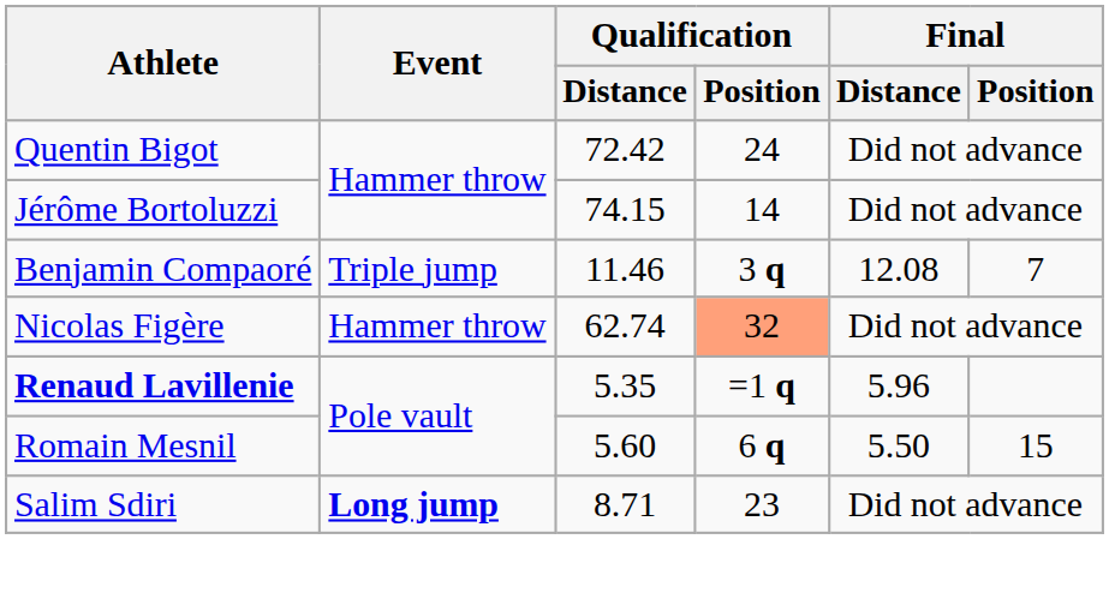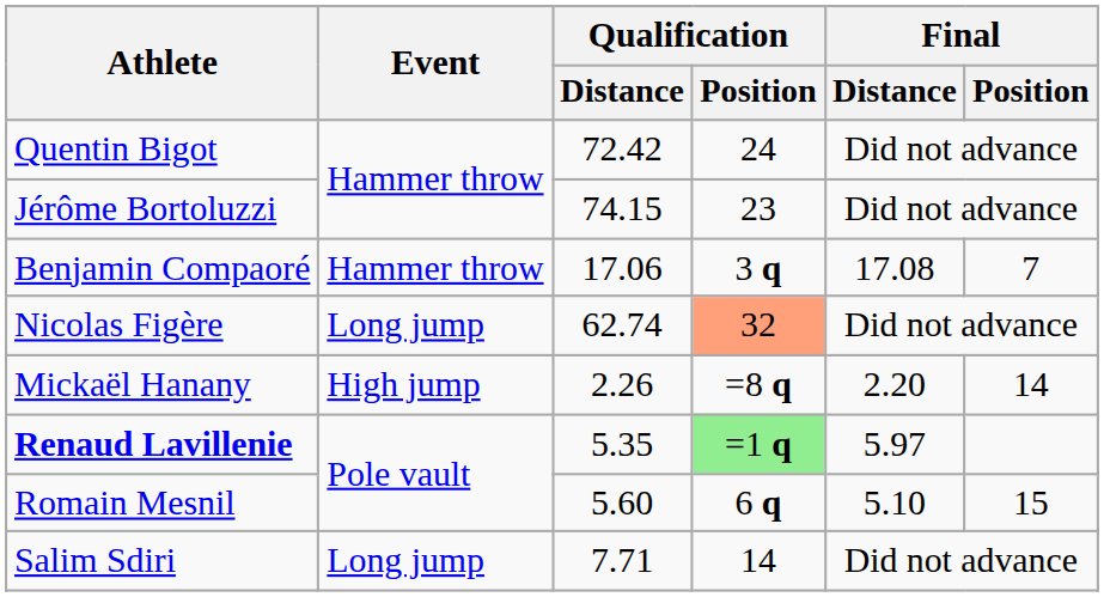 <table class=wikitable style="font-size:90%">
 <tr>
 <th rowspan="2">Athlete</th>
 <th rowspan="2">Event</th>
 <th colspan="2">Qualification</th>
 <th colspan="2">Final</th>
 </tr>
 <tr style="font-size:95%">
 <th>Distance</th>
 <th>Position</th>
 <th>Distance</th>
 <th>Position</th>
 </tr>
 <tr align=center>
 <td align=left><a href='#'>Quentin Bigot</a></td>
 <td align=left rowspan=2><a href='#'>Hammer throw</a></td>
 <td>72.42</td>
 <td>24</td>
 <td colspan=2>Did not advance</td>
 </tr>
 <tr align=center>
 <td align=left><a href='#'>Jérôme Bortoluzzi</a></td>
 <td>74.15</td>
-<td>14</td>
+<td>23</td>
 <td colspan=2>Did not advance</td>
 </tr>
 <tr align=center>
 <td align=left><a href='#'>Benjamin Compaoré</a></td>
-<td align=left><a href='#'>Triple jump</a></td>
-<td>11.46</td>
+<td align=left><a href='#'>Hammer throw</a></td>
+<td>17.06</td>
 <td>3 <strong>q</strong></td>
-<td>12.08</td>
+<td>17.08</td>
 <td>7</td>
 </tr>
 <tr align=center>
 <td align=left><a href='#'>Nicolas Figère</a></td>
-<td align=left><a href='#'>Hammer throw</a></td>
+<td align=left><a href='#'>Long jump</a></td>
 <td>62.74</td>
 <td style="background: lightsalmon;">32</td>
 <td colspan=2>Did not advance</td>
 </tr>
 <tr align=center>
+<td align=left><a href='#'>Mickaël Hanany</a></td>
+<td align=left><a href='#'>High jump</a></td>
+<td>2.26</td>
+<td>=8 <strong>q</strong></td>
+<td>2.20</td>
+<td>14</td>
+</tr>
+<tr align=center>
 <td align=left><strong><a href='#'>Renaud Lavillenie</a></strong></td>
 <td align=left rowspan=2><a href='#'>Pole vault</a></td>
 <td>5.35</td>
-<td>=1 <strong>q</strong></td>
-<td>5.96 </td>
+<td style="background: lightgreen;">=1 <strong>q</strong></td>
+<td>5.97 </td>
 <td></td>
 </tr>
 <tr align=center>
 <td align=left><a href='#'>Romain Mesnil</a></td>
 <td>5.60</td>
 <td>6 <strong>q</strong></td>
-<td>5.50</td>
+<td>5.10</td>
 <td>15</td>
 </tr>
 <tr align=center>
 <td align=left><a href='#'>Salim Sdiri</a></td>
-<td align=left><strong><a href='#'>Long jump</a></strong></td>
-<td>8.71</td>
-<td>23</td>
+<td align=left><a href='#'>Long jump</a></td>
+<td>7.71</td>
+<td>14</td>
 <td colspan=2>Did not advance</td>
 </tr>
 </table>
